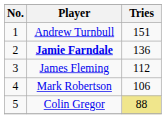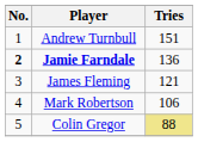 <table class="wikitable" style="text-align: center;">
 <tr>
 </tr>
 <tr>
 <th>No.</th>
 <th width= 125>Player</th>
 <th width=47>Tries</th>
 </tr>
 <tr>
 <td>1</td>
 <td><a href='#'>Andrew Turnbull</a></td>
 <td>151</td>
 </tr>
 <tr>
-<td>2</td>
+<td><strong>2</strong></td>
 <td><strong><a href='#'>Jamie Farndale</a></strong></td>
 <td>136</td>
 </tr>
 <tr>
 <td>3</td>
 <td><a href='#'>James Fleming</a></td>
-<td>112</td>
+<td>121</td>
 </tr>
 <tr>
 <td>4</td>
 <td><a href='#'>Mark Robertson</a></td>
 <td>106</td>
 </tr>
 <tr>
 <td>5</td>
 <td><a href='#'>Colin Gregor</a></td>
 <td style="background: khaki;">88</td>
 </tr>
 <tr>
 </tr>
 </table>
